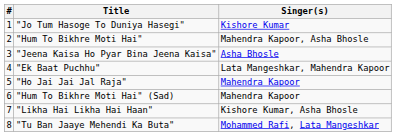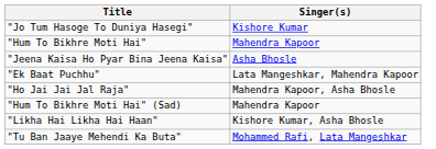 <table class="wikitable" style="font-size:95%;">
 <tr>
-<th>#</th>
 <th>Title</th>
 <th>Singer(s)</th>
 </tr>
 <tr>
-<td>1</td>
 <td>"Jo Tum Hasoge To Duniya Hasegi"</td>
 <td><a href='#'>Kishore Kumar</a></td>
 </tr>
 <tr>
-<td>2</td>
 <td>"Hum To Bikhre Moti Hai"</td>
-<td>Mahendra Kapoor, Asha Bhosle</td>
+<td><a href='#'>Mahendra Kapoor</a></td>
 </tr>
 <tr>
-<td>3</td>
 <td>"Jeena Kaisa Ho Pyar Bina Jeena Kaisa"</td>
 <td><a href='#'>Asha Bhosle</a></td>
 </tr>
 <tr>
-<td>4</td>
 <td>"Ek Baat Puchhu"</td>
 <td>Lata Mangeshkar, Mahendra Kapoor</td>
 </tr>
 <tr>
-<td>5</td>
 <td>"Ho Jai Jai Jal Raja"</td>
-<td><a href='#'>Mahendra Kapoor</a></td>
+<td>Mahendra Kapoor, Asha Bhosle</td>
 </tr>
 <tr>
-<td>6</td>
 <td>"Hum To Bikhre Moti Hai" (Sad)</td>
 <td>Mahendra Kapoor</td>
 </tr>
 <tr>
-<td>7</td>
 <td>"Likha Hai Likha Hai Haan"</td>
 <td>Kishore Kumar, Asha Bhosle</td>
 </tr>
 <tr>
-<td>8</td>
 <td>"Tu Ban Jaaye Mehendi Ka Buta"</td>
 <td><a href='#'>Mohammed Rafi</a>, <a href='#'>Lata Mangeshkar</a></td>
 </tr>
 </table>
